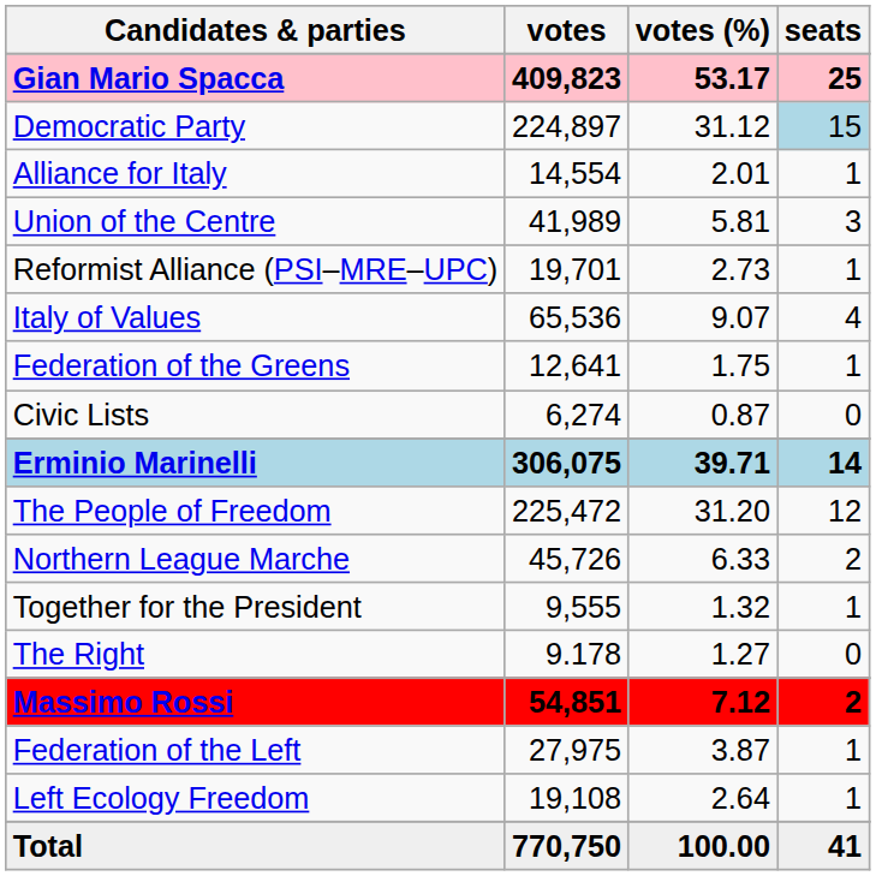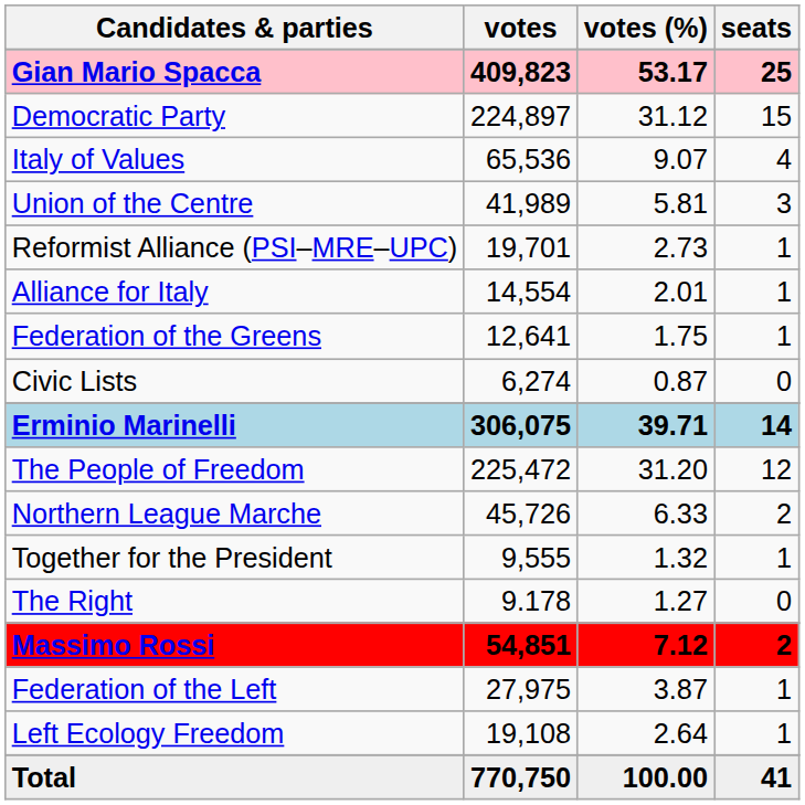 <table class="wikitable" style="font-size:95%">
 <tr bgcolor="EFEFEF">
 <th>Candidates & parties</th>
 <th>votes</th>
 <th>votes (%)</th>
 <th>seats</th>
 </tr>
 <tr>
 </tr>
 <tr bgcolor="pink">
 <td><strong><a href='#'>Gian Mario Spacca</a></strong></td>
 <td align=right><strong>409,823</strong></td>
 <td align=right><strong>53.17</strong></td>
 <td align=right><strong>25</strong></td>
 </tr>
 <tr>
 <td><a href='#'>Democratic Party</a></td>
 <td align=right>224,897</td>
 <td align=right>31.12</td>
-<td align=right style="background: lightblue;">15</td>
+<td align=right>15</td>
 </tr>
 <tr>
-<td><a href='#'>Alliance for Italy</a></td>
-<td align=right>14,554</td>
-<td align=right>2.01</td>
-<td align=right>1</td>
+<td><a href='#'>Italy of Values</a></td>
+<td align=right>65,536</td>
+<td align=right>9.07</td>
+<td align=right>4</td>
 </tr>
 <tr>
 <td><a href='#'>Union of the Centre</a></td>
 <td align=right>41,989</td>
 <td align=right>5.81</td>
 <td align=right>3</td>
 </tr>
 <tr>
 <td>Reformist Alliance (<a href='#'>PSI</a>–<a href='#'>MRE</a>–<a href='#'>UPC</a>)</td>
 <td align=right>19,701</td>
 <td align=right>2.73</td>
 <td align=right>1</td>
 </tr>
 <tr>
-<td><a href='#'>Italy of Values</a></td>
-<td align=right>65,536</td>
-<td align=right>9.07</td>
-<td align=right>4</td>
+<td><a href='#'>Alliance for Italy</a></td>
+<td align=right>14,554</td>
+<td align=right>2.01</td>
+<td align=right>1</td>
 </tr>
 <tr>
 <td><a href='#'>Federation of the Greens</a></td>
 <td align=right>12,641</td>
 <td align=right>1.75</td>
 <td align=right>1</td>
 </tr>
 <tr>
 <td>Civic Lists</td>
 <td align=right>6,274</td>
 <td align=right>0.87</td>
 <td align=right>0</td>
 </tr>
 <tr>
 </tr>
 <tr bgcolor="lightblue">
 <td><strong><a href='#'>Erminio Marinelli</a></strong></td>
 <td align=right><strong>306,075</strong></td>
 <td align=right><strong>39.71</strong></td>
 <td align=right><strong>14</strong></td>
 </tr>
 <tr>
 <td><a href='#'>The People of Freedom</a></td>
 <td align=right>225,472</td>
 <td align=right>31.20</td>
 <td align=right>12</td>
 </tr>
 <tr>
 <td><a href='#'>Northern League Marche</a></td>
 <td align=right>45,726</td>
 <td align=right>6.33</td>
 <td align=right>2</td>
 </tr>
 <tr>
 <td>Together for the President</td>
 <td align=right>9,555</td>
 <td align=right>1.32</td>
 <td align=right>1</td>
 </tr>
 <tr>
 <td><a href='#'>The Right</a></td>
 <td align=right>9.178</td>
 <td align=right>1.27</td>
 <td align=right>0</td>
 </tr>
 <tr>
 </tr>
 <tr bgcolor="red">
 <td><strong><a href='#'>Massimo Rossi</a></strong></td>
 <td align=right><strong>54,851</strong></td>
 <td align=right><strong>7.12</strong></td>
 <td align=right><strong>2</strong></td>
 </tr>
 <tr>
 <td><a href='#'>Federation of the Left</a></td>
 <td align=right>27,975</td>
 <td align=right>3.87</td>
 <td align=right>1</td>
 </tr>
 <tr>
 <td><a href='#'>Left Ecology Freedom</a></td>
 <td align=right>19,108</td>
 <td align=right>2.64</td>
 <td align=right>1</td>
 </tr>
 <tr>
 </tr>
 <tr bgcolor="EFEFEF">
 <td><strong>Total</strong></td>
 <td align=right><strong>770,750</strong></td>
 <td align=right><strong>100.00</strong></td>
 <td align=right><strong>41</strong></td>
 </tr>
 </table>
